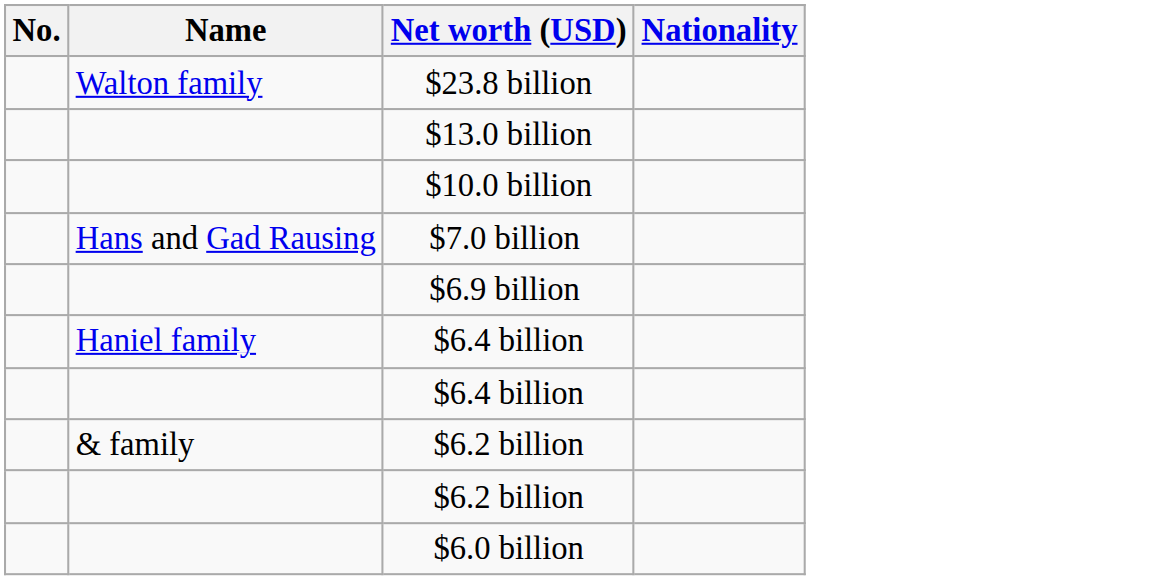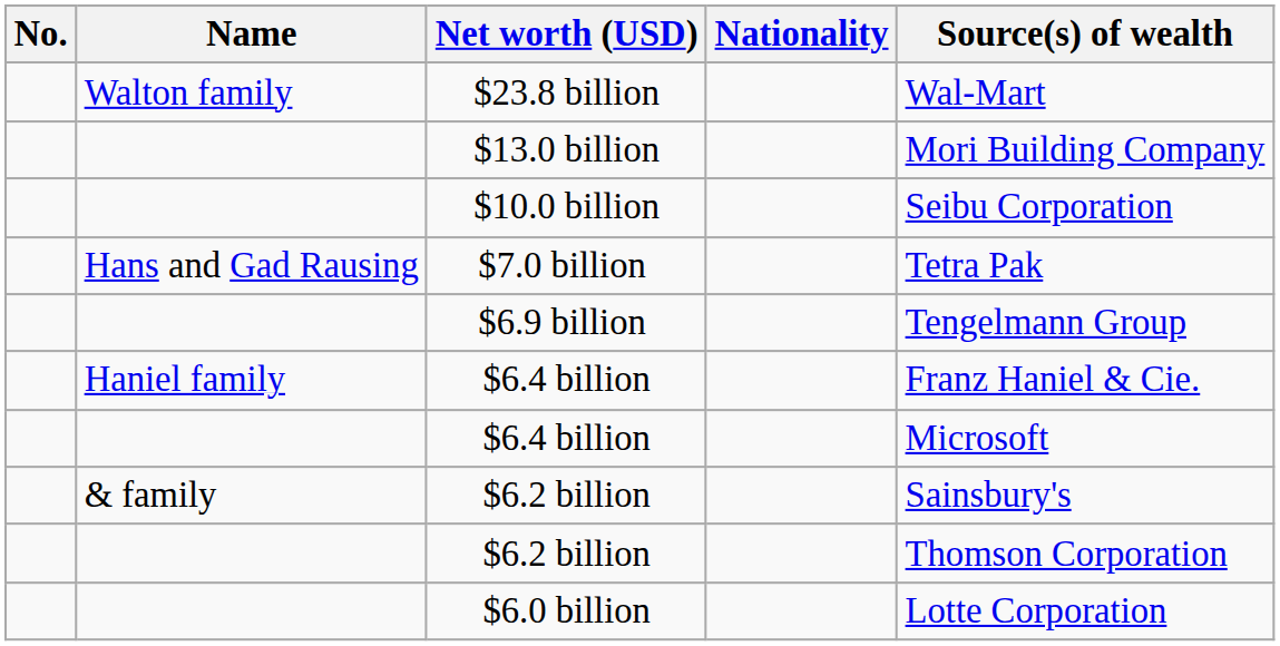 <table class="wikitable sortable">
 <tr>
 <th>No.</th>
 <th>Name</th>
 <th><a href='#'>Net worth</a> (<a href='#'>USD</a>)</th>
 <th><a href='#'>Nationality</a></th>
+<th>Source(s) of wealth</th>
 </tr>
 <tr>
 <td style="text-align:center;"> </td>
 <td><a href='#'>Walton family</a></td>
 <td style="text-align:center;">$23.8 billion </td>
 <td></td>
+<td><a href='#'>Wal-Mart</a></td>
 </tr>
 <tr>
 <td style="text-align:center;"> </td>
 <td></td>
 <td style="text-align:center;">$13.0 billion </td>
 <td></td>
+<td><a href='#'>Mori Building Company</a></td>
 </tr>
 <tr>
 <td style="text-align:center;"> </td>
 <td></td>
 <td style="text-align:center;">$10.0 billion </td>
 <td></td>
+<td><a href='#'>Seibu Corporation</a></td>
 </tr>
 <tr>
 <td style="text-align:center;"> </td>
 <td><a href='#'>Hans</a> and <a href='#'>Gad Rausing</a></td>
 <td style="text-align:center;">$7.0 billion </td>
 <td></td>
+<td><a href='#'>Tetra Pak</a></td>
 </tr>
 <tr>
 <td style="text-align:center;"> </td>
 <td></td>
 <td style="text-align:center;">$6.9 billion </td>
 <td></td>
+<td><a href='#'>Tengelmann Group</a></td>
 </tr>
 <tr>
 <td style="text-align:center;"> </td>
 <td><a href='#'>Haniel family</a></td>
 <td style="text-align:center;">$6.4 billion </td>
 <td></td>
+<td><a href='#'>Franz Haniel & Cie.</a></td>
 </tr>
 <tr>
 <td style="text-align:center;"> </td>
 <td></td>
 <td style="text-align:center;">$6.4 billion </td>
 <td></td>
+<td><a href='#'>Microsoft</a></td>
 </tr>
 <tr>
 <td style="text-align:center;"> </td>
 <td> & family</td>
 <td style="text-align:center;">$6.2 billion </td>
 <td></td>
+<td><a href='#'>Sainsbury's</a></td>
 </tr>
 <tr>
 <td style="text-align:center;"> </td>
 <td></td>
 <td style="text-align:center;">$6.2 billion </td>
 <td></td>
+<td><a href='#'>Thomson Corporation</a></td>
 </tr>
 <tr>
 <td style="text-align:center;"> </td>
 <td></td>
 <td style="text-align:center;">$6.0 billion </td>
 <td></td>
+<td><a href='#'>Lotte Corporation</a></td>
 </tr>
 </table>
